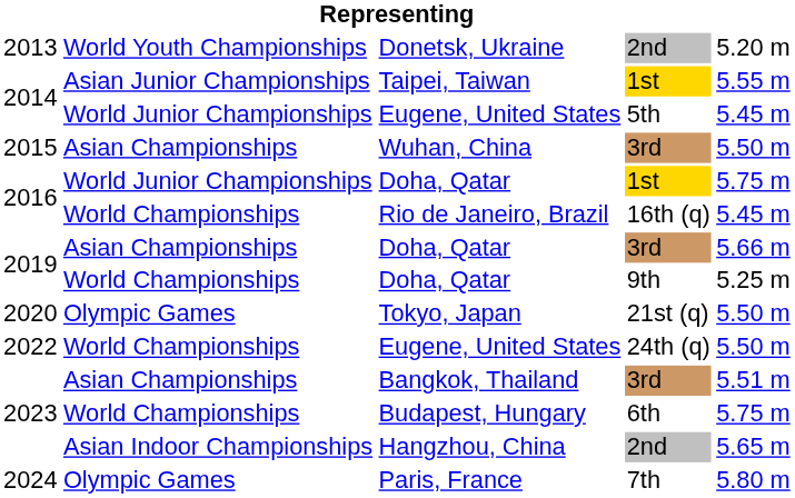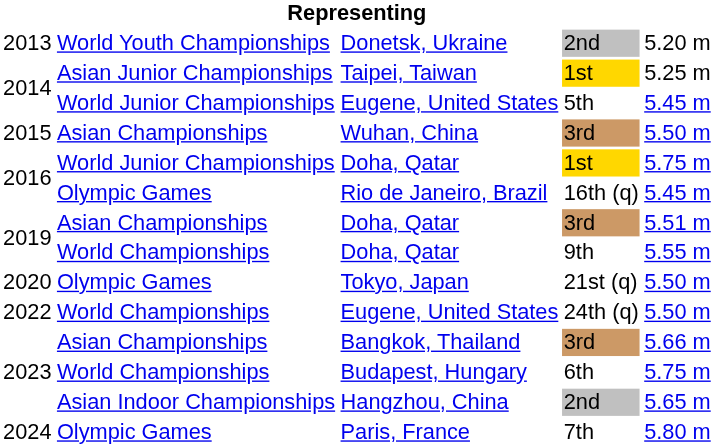 <table>
 <tr>
 <th colspan="6">Representing </th>
 </tr>
 <tr>
 <td>2013</td>
 <td><a href='#'>World Youth Championships</a></td>
 <td><a href='#'>Donetsk, Ukraine</a></td>
 <td bgcolor=silver>2nd</td>
 <td>5.20 m</td>
 </tr>
 <tr>
 <td rowspan=2>2014</td>
 <td><a href='#'>Asian Junior Championships</a></td>
 <td><a href='#'>Taipei, Taiwan</a></td>
 <td bgcolor=gold>1st</td>
-<td><a href='#'>5.55 m</a></td>
+<td>5.25 m</td>
 </tr>
 <tr>
 <td><a href='#'>World Junior Championships</a></td>
 <td><a href='#'>Eugene, United States</a></td>
 <td>5th</td>
 <td><a href='#'>5.45 m</a></td>
 </tr>
 <tr>
 <td>2015</td>
 <td><a href='#'>Asian Championships</a></td>
 <td><a href='#'>Wuhan, China</a></td>
 <td bgcolor=cc9966>3rd</td>
 <td><a href='#'>5.50 m</a></td>
 </tr>
 <tr>
 <td rowspan=2>2016</td>
 <td><a href='#'>World Junior Championships</a></td>
 <td><a href='#'>Doha, Qatar</a></td>
 <td bgcolor=gold>1st</td>
 <td><a href='#'>5.75 m</a></td>
 </tr>
 <tr>
-<td><a href='#'>World Championships</a></td>
+<td><a href='#'>Olympic Games</a></td>
 <td><a href='#'>Rio de Janeiro, Brazil</a></td>
 <td>16th (q)</td>
 <td><a href='#'>5.45 m</a></td>
 </tr>
 <tr>
 <td rowspan=2>2019</td>
 <td><a href='#'>Asian Championships</a></td>
 <td><a href='#'>Doha, Qatar</a></td>
 <td bgcolor=cc9966>3rd</td>
-<td><a href='#'>5.66 m</a></td>
+<td><a href='#'>5.51 m</a></td>
 </tr>
 <tr>
 <td><a href='#'>World Championships</a></td>
 <td><a href='#'>Doha, Qatar</a></td>
 <td>9th</td>
-<td>5.25 m</td>
+<td><a href='#'>5.55 m</a></td>
 </tr>
 <tr>
 <td>2020</td>
 <td><a href='#'>Olympic Games</a></td>
 <td><a href='#'>Tokyo, Japan</a></td>
 <td>21st (q)</td>
 <td><a href='#'>5.50 m</a></td>
 </tr>
 <tr>
 <td>2022</td>
 <td><a href='#'>World Championships</a></td>
 <td><a href='#'>Eugene, United States</a></td>
 <td>24th (q)</td>
 <td><a href='#'>5.50 m</a></td>
 </tr>
 <tr>
 <td rowspan=3>2023</td>
 <td><a href='#'>Asian Championships</a></td>
 <td><a href='#'>Bangkok, Thailand</a></td>
 <td bgcolor=cc9966>3rd</td>
-<td><a href='#'>5.51 m</a></td>
+<td><a href='#'>5.66 m</a></td>
 </tr>
 <tr>
 <td><a href='#'>World Championships</a></td>
 <td><a href='#'>Budapest, Hungary</a></td>
 <td>6th</td>
 <td><a href='#'>5.75 m</a></td>
 </tr>
 <tr>
 <td><a href='#'>Asian Indoor Championships</a></td>
 <td><a href='#'>Hangzhou, China</a></td>
 <td bgcolor=silver>2nd</td>
 <td><a href='#'>5.65 m</a></td>
 </tr>
 <tr>
 <td>2024</td>
 <td><a href='#'>Olympic Games</a></td>
 <td><a href='#'>Paris, France</a></td>
 <td>7th</td>
 <td><a href='#'>5.80 m</a></td>
 </tr>
 </table>
